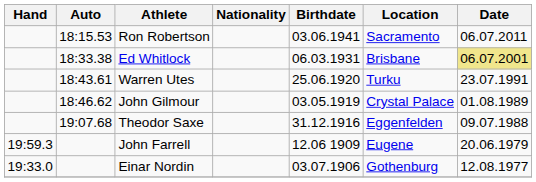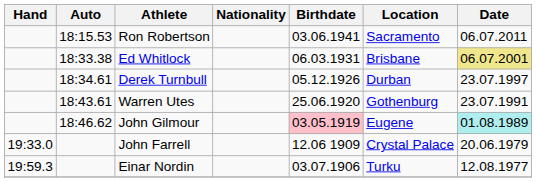 <table class="wikitable">
 <tr>
 <th>Hand</th>
 <th>Auto</th>
 <th>Athlete</th>
 <th>Nationality</th>
 <th>Birthdate</th>
 <th>Location</th>
 <th>Date</th>
 </tr>
 <tr>
 <td></td>
 <td>18:15.53</td>
 <td>Ron Robertson</td>
 <td></td>
 <td>03.06.1941</td>
 <td><a href='#'>Sacramento</a></td>
 <td>06.07.2011</td>
 </tr>
 <tr>
 <td></td>
 <td>18:33.38</td>
 <td><a href='#'>Ed Whitlock</a></td>
 <td></td>
 <td>06.03.1931</td>
 <td><a href='#'>Brisbane</a></td>
 <td style="background: khaki;">06.07.2001</td>
 </tr>
 <tr>
 <td></td>
+<td>18:34.61</td>
+<td><a href='#'>Derek Turnbull</a></td>
+<td></td>
+<td>05.12.1926</td>
+<td><a href='#'>Durban</a></td>
+<td>23.07.1997</td>
+</tr>
+<tr>
+<td></td>
 <td>18:43.61</td>
 <td>Warren Utes</td>
 <td></td>
 <td>25.06.1920</td>
-<td><a href='#'>Turku</a></td>
+<td><a href='#'>Gothenburg</a></td>
 <td>23.07.1991</td>
 </tr>
 <tr>
 <td></td>
 <td>18:46.62</td>
 <td>John Gilmour</td>
 <td></td>
-<td>03.05.1919</td>
-<td><a href='#'>Crystal Palace</a></td>
-<td>01.08.1989</td>
+<td style="background: pink;">03.05.1919</td>
+<td><a href='#'>Eugene</a></td>
+<td style="background: paleturquoise;">01.08.1989</td>
 </tr>
 <tr>
+<td>19:33.0</td>
 <td></td>
-<td>19:07.68</td>
-<td>Theodor Saxe</td>
+<td>John Farrell</td>
 <td></td>
-<td>31.12.1916</td>
-<td><a href='#'>Eggenfelden</a></td>
-<td>09.07.1988</td>
+<td>12.06 1909</td>
+<td><a href='#'>Crystal Palace</a></td>
+<td>20.06.1979</td>
 </tr>
 <tr>
 <td>19:59.3</td>
 <td></td>
-<td>John Farrell</td>
-<td></td>
-<td>12.06 1909</td>
-<td><a href='#'>Eugene</a></td>
-<td>20.06.1979</td>
-</tr>
-<tr>
-<td>19:33.0</td>
-<td></td>
 <td>Einar Nordin</td>
 <td></td>
 <td>03.07.1906</td>
-<td><a href='#'>Gothenburg</a></td>
+<td><a href='#'>Turku</a></td>
 <td>12.08.1977</td>
 </tr>
 <tr>
 </tr>
 </table>
